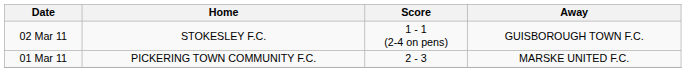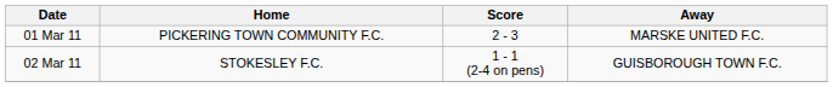 <table class="wikitable " style="text-align:center; width:80%;">
 <tr>
 <th>Date</th>
 <th>Home</th>
 <th>Score</th>
 <th>Away</th>
 </tr>
 <tr>
+<td>01 Mar 11</td>
+<td>PICKERING TOWN COMMUNITY F.C.</td>
+<td>2 - 3</td>
+<td>MARSKE UNITED F.C.</td>
+</tr>
+<tr>
 <td>02 Mar 11</td>
 <td>STOKESLEY  F.C.</td>
 <td>1 - 1<br>(2-4 on pens)</td>
 <td>GUISBOROUGH TOWN F.C.</td>
 </tr>
 <tr>
-<td>01 Mar 11</td>
-<td>PICKERING TOWN COMMUNITY F.C.</td>
-<td>2 - 3</td>
-<td>MARSKE UNITED F.C.</td>
-</tr>
-<tr>
 </tr>
 </table>
